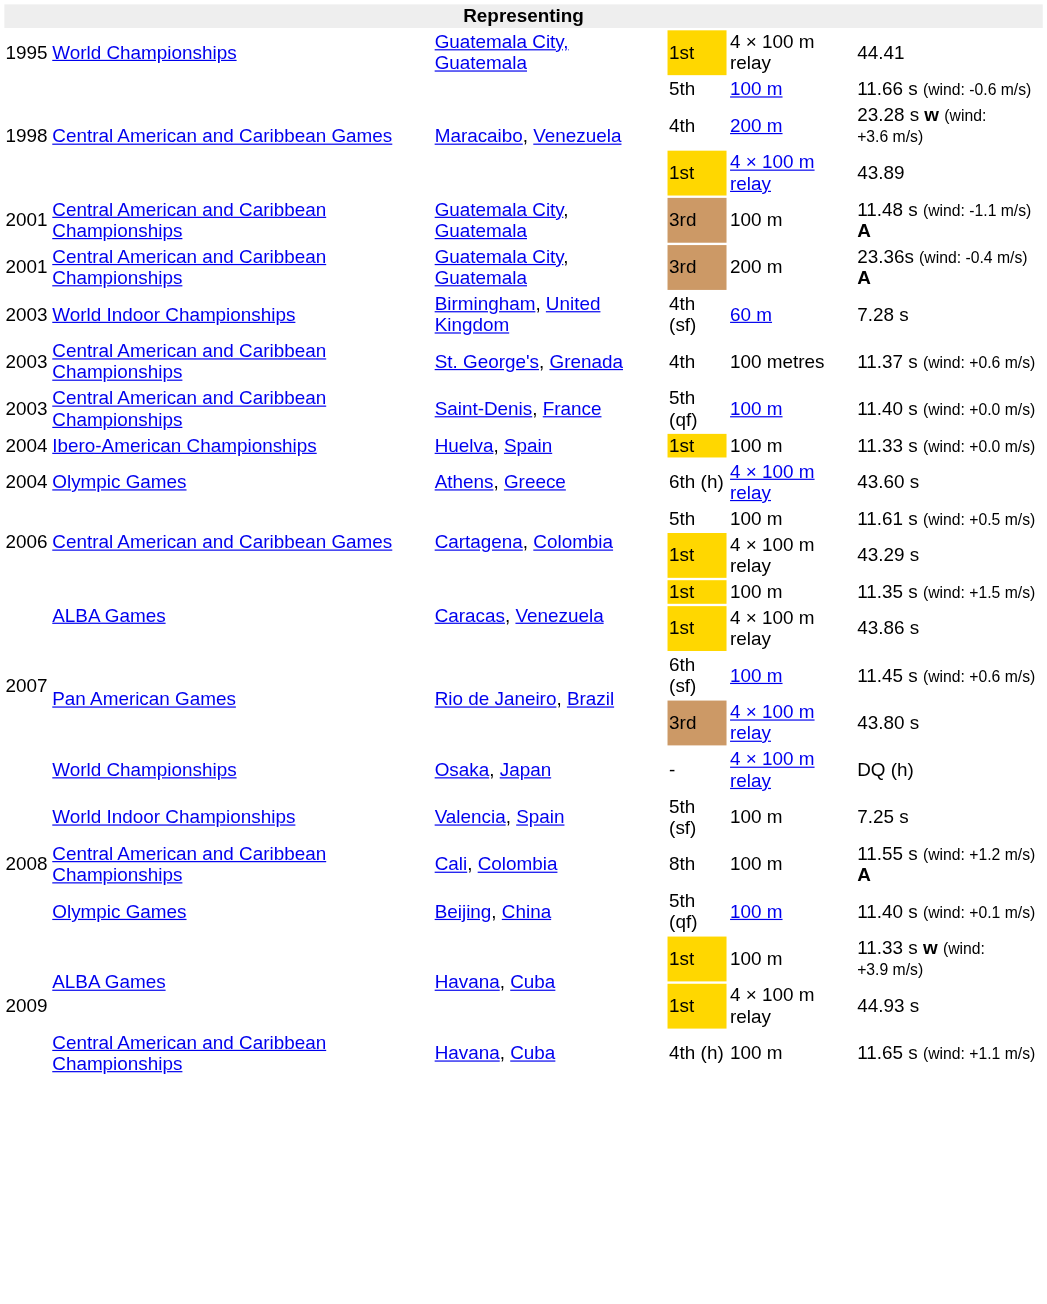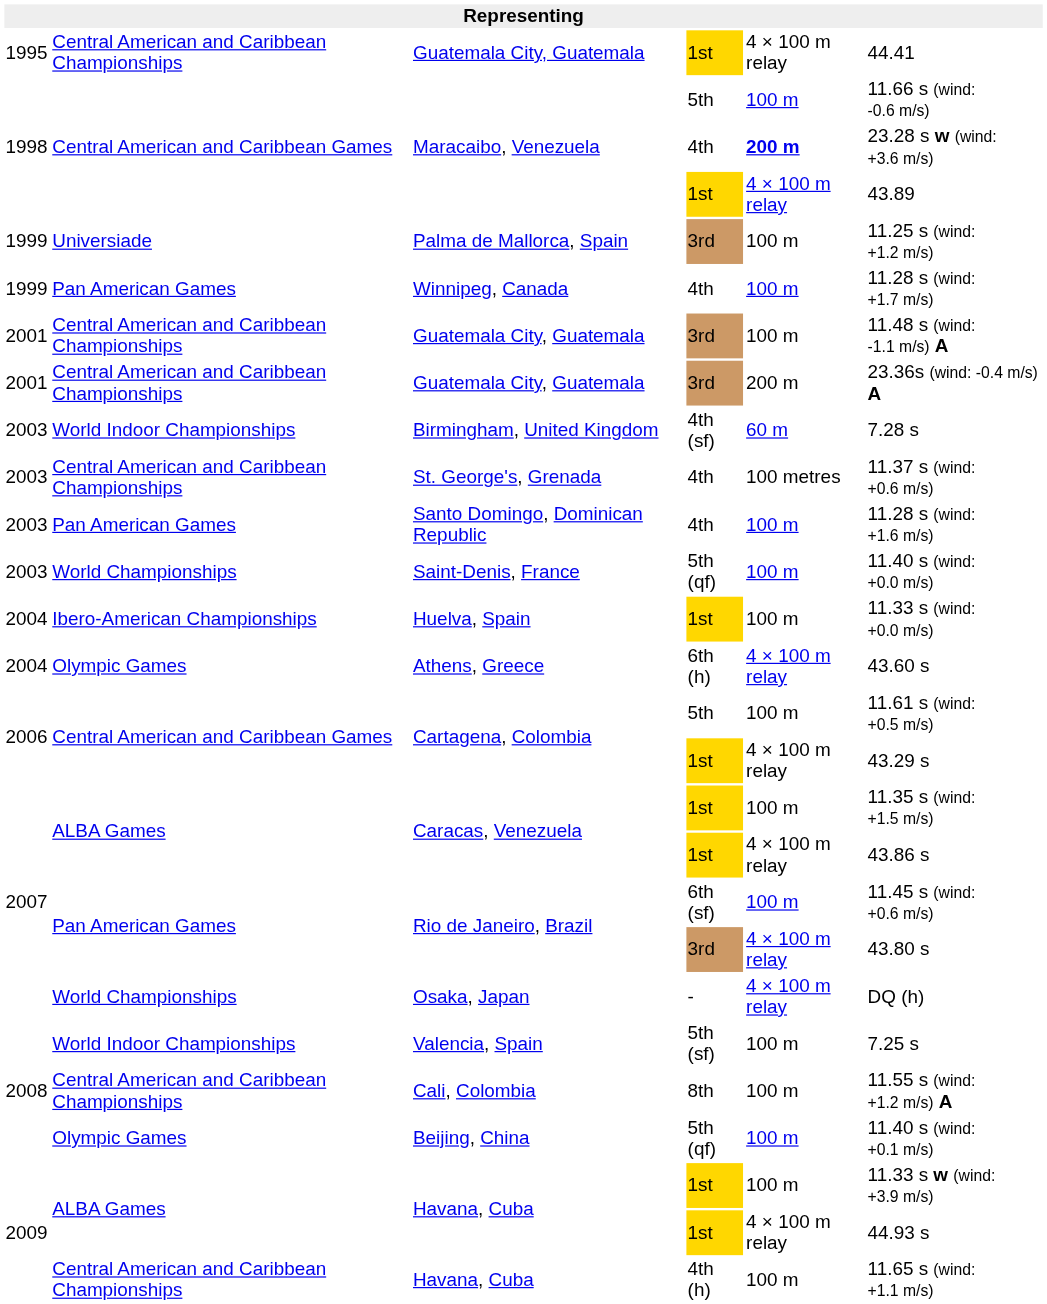 <table>
 <tr>
 <th bgcolor="#eeeeee" colspan="6">Representing </th>
 </tr>
 <tr>
 <td>1995</td>
-<td><a href='#'>World Championships</a></td>
+<td><a href='#'>Central American and Caribbean Championships</a></td>
 <td><a href='#'>Guatemala City, Guatemala</a></td>
 <td bgcolor=gold>1st</td>
 <td>4 × 100 m relay</td>
 <td>44.41</td>
 </tr>
 <tr>
 <td rowspan=3>1998</td>
 <td rowspan=3><a href='#'>Central American and Caribbean Games</a></td>
 <td rowspan=3><a href='#'>Maracaibo</a>, <a href='#'>Venezuela</a></td>
 <td>5th</td>
 <td><a href='#'>100 m</a></td>
 <td>11.66 s <small>(wind: -0.6 m/s)</small></td>
 </tr>
 <tr>
 <td>4th</td>
-<td><a href='#'>200 m</a></td>
+<td><strong><a href='#'>200 m</a></strong></td>
 <td>23.28 s <strong>w</strong> <small>(wind: +3.6 m/s)</small></td>
 </tr>
 <tr>
 <td bgcolor=gold>1st</td>
 <td><a href='#'>4 × 100 m relay</a></td>
 <td>43.89</td>
+</tr>
+<tr>
+<td>1999</td>
+<td><a href='#'>Universiade</a></td>
+<td><a href='#'>Palma de Mallorca</a>, <a href='#'>Spain</a></td>
+<td bgcolor=cc9966>3rd</td>
+<td>100 m</td>
+<td>11.25 s <small>(wind: +1.2 m/s)</small></td>
+</tr>
+<tr>
+<td>1999</td>
+<td><a href='#'>Pan American Games</a></td>
+<td><a href='#'>Winnipeg</a>, <a href='#'>Canada</a></td>
+<td>4th</td>
+<td><a href='#'>100 m</a></td>
+<td>11.28 s <small>(wind: +1.7 m/s)</small></td>
 </tr>
 <tr>
 <td>2001</td>
 <td><a href='#'>Central American and Caribbean Championships</a></td>
 <td><a href='#'>Guatemala City</a>, <a href='#'>Guatemala</a></td>
 <td bgcolor=cc9966>3rd</td>
 <td>100 m</td>
 <td>11.48 s <small>(wind: -1.1 m/s)</small> <strong>A</strong></td>
 </tr>
 <tr>
 <td>2001</td>
 <td><a href='#'>Central American and Caribbean Championships</a></td>
 <td><a href='#'>Guatemala City</a>, <a href='#'>Guatemala</a></td>
 <td bgcolor=cc9966>3rd</td>
 <td>200 m</td>
 <td>23.36s <small>(wind: -0.4 m/s)</small> <strong>A</strong></td>
 </tr>
 <tr>
 <td>2003</td>
 <td><a href='#'>World Indoor Championships</a></td>
 <td><a href='#'>Birmingham</a>, <a href='#'>United Kingdom</a></td>
 <td>4th (sf)</td>
 <td><a href='#'>60 m</a></td>
 <td>7.28 s</td>
 </tr>
 <tr>
 <td>2003</td>
 <td><a href='#'>Central American and Caribbean Championships</a></td>
 <td><a href='#'>St. George's</a>, <a href='#'>Grenada</a></td>
 <td>4th</td>
 <td>100 metres</td>
 <td>11.37 s  <small>(wind: +0.6 m/s)</small></td>
 </tr>
 <tr>
 <td>2003</td>
-<td><a href='#'>Central American and Caribbean Championships</a></td>
+<td><a href='#'>Pan American Games</a></td>
+<td><a href='#'>Santo Domingo</a>, <a href='#'>Dominican Republic</a></td>
+<td>4th</td>
+<td><a href='#'>100 m</a></td>
+<td>11.28 s <small>(wind: +1.6 m/s)</small></td>
+</tr>
+<tr>
+<td>2003</td>
+<td><a href='#'>World Championships</a></td>
 <td><a href='#'>Saint-Denis</a>, <a href='#'>France</a></td>
 <td>5th (qf)</td>
 <td><a href='#'>100 m</a></td>
 <td>11.40 s <small>(wind: +0.0 m/s)</small></td>
 </tr>
 <tr>
 <td>2004</td>
 <td><a href='#'>Ibero-American Championships</a></td>
 <td><a href='#'>Huelva</a>, <a href='#'>Spain</a></td>
 <td bgcolor=gold>1st</td>
 <td>100 m</td>
 <td>11.33 s <small>(wind: +0.0 m/s)</small></td>
 </tr>
 <tr>
 <td>2004</td>
 <td><a href='#'>Olympic Games</a></td>
 <td><a href='#'>Athens</a>, <a href='#'>Greece</a></td>
 <td>6th (h)</td>
 <td><a href='#'>4 × 100 m relay</a></td>
 <td>43.60 s</td>
 </tr>
 <tr>
 <td rowspan=2>2006</td>
 <td rowspan=2><a href='#'>Central American and Caribbean Games</a></td>
 <td rowspan=2><a href='#'>Cartagena</a>, <a href='#'>Colombia</a></td>
 <td>5th</td>
 <td>100 m</td>
 <td>11.61 s <small>(wind: +0.5 m/s)</small></td>
 </tr>
 <tr>
 <td bgcolor=gold>1st</td>
 <td>4 × 100 m relay</td>
 <td>43.29 s</td>
 </tr>
 <tr>
 <td rowspan=5>2007</td>
 <td rowspan=2><a href='#'>ALBA Games</a></td>
 <td rowspan=2><a href='#'>Caracas</a>, <a href='#'>Venezuela</a></td>
 <td bgcolor=gold>1st</td>
 <td>100 m</td>
 <td>11.35 s <small>(wind: +1.5 m/s)</small></td>
 </tr>
 <tr>
 <td bgcolor=gold>1st</td>
 <td>4 × 100 m relay</td>
 <td>43.86 s</td>
 </tr>
 <tr>
 <td rowspan=2><a href='#'>Pan American Games</a></td>
 <td rowspan=2><a href='#'>Rio de Janeiro</a>, <a href='#'>Brazil</a></td>
 <td>6th (sf)</td>
 <td><a href='#'>100 m</a></td>
 <td>11.45 s <small>(wind: +0.6 m/s)</small></td>
 </tr>
 <tr>
 <td bgcolor=cc9966>3rd</td>
 <td><a href='#'>4 × 100 m relay</a></td>
 <td>43.80 s</td>
 </tr>
 <tr>
 <td><a href='#'>World Championships</a></td>
 <td><a href='#'>Osaka</a>, <a href='#'>Japan</a></td>
 <td>-</td>
 <td><a href='#'>4 × 100 m relay</a></td>
 <td>DQ (h)</td>
 </tr>
 <tr>
 <td rowspan=3>2008</td>
 <td><a href='#'>World Indoor Championships</a></td>
 <td><a href='#'>Valencia</a>, <a href='#'>Spain</a></td>
 <td>5th (sf)</td>
 <td>100 m</td>
 <td>7.25 s</td>
 </tr>
 <tr>
 <td><a href='#'>Central American and Caribbean Championships</a></td>
 <td><a href='#'>Cali</a>, <a href='#'>Colombia</a></td>
 <td>8th</td>
 <td>100 m</td>
 <td>11.55 s <small>(wind: +1.2 m/s)</small> <strong>A</strong></td>
 </tr>
 <tr>
 <td><a href='#'>Olympic Games</a></td>
 <td><a href='#'>Beijing</a>, <a href='#'>China</a></td>
 <td>5th (qf)</td>
 <td><a href='#'>100 m</a></td>
 <td>11.40 s <small>(wind: +0.1 m/s)</small></td>
 </tr>
 <tr>
 <td rowspan=3>2009</td>
 <td rowspan=2><a href='#'>ALBA Games</a></td>
 <td rowspan=2><a href='#'>Havana</a>, <a href='#'>Cuba</a></td>
 <td bgcolor=gold>1st</td>
 <td>100 m</td>
 <td>11.33 s <strong>w</strong> <small>(wind: +3.9 m/s)</small></td>
 </tr>
 <tr>
 <td bgcolor=gold>1st</td>
 <td>4 × 100 m relay</td>
 <td>44.93 s</td>
 </tr>
 <tr>
 <td><a href='#'>Central American and Caribbean Championships</a></td>
 <td><a href='#'>Havana</a>, <a href='#'>Cuba</a></td>
 <td>4th (h)</td>
 <td>100 m</td>
 <td>11.65 s <small>(wind: +1.1 m/s)</small></td>
 </tr>
 </table>
